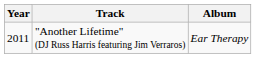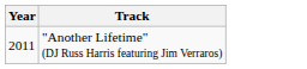 <table class="wikitable">
 <tr>
 <th>Year</th>
 <th>Track</th>
-<th>Album</th>
 </tr>
 <tr>
 <td>2011</td>
 <td>"Another Lifetime"<br><small>(DJ Russ Harris featuring Jim Verraros)</small></td>
-<td><em>Ear Therapy</em></td>
 </tr>
 </table>
